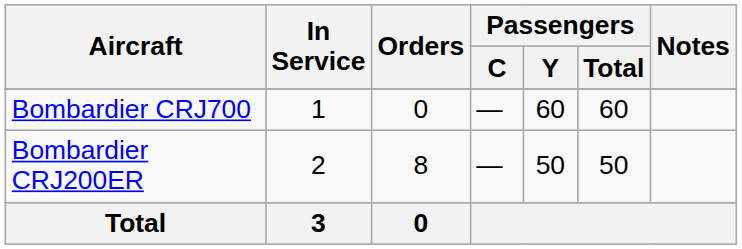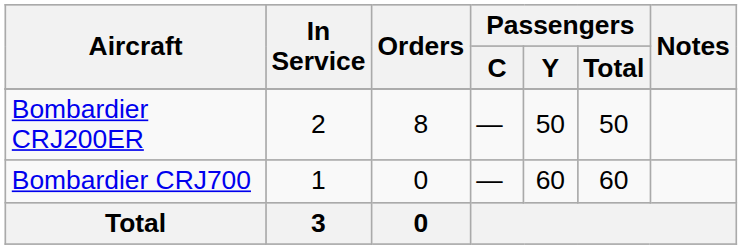 <table class="wikitable" style="margin:1em auto; border-collapse:collapse">
 <tr>
 <th rowspan="2" style="width:150px;">Aircraft</th>
 <th rowspan="2" style="width:50px;">In Service</th>
 <th rowspan="2" style="width:50px;">Orders</th>
 <th colspan="3">Passengers</th>
 <th rowspan="2">Notes</th>
 </tr>
 <tr>
 <th style="width:25px;"><abbr>C</abbr></th>
 <th style="width:25px;"><abbr>Y</abbr></th>
 <th style="width:25px;">Total</th>
 </tr>
 <tr>
 </tr>
 <tr>
+<td><a href='#'>Bombardier CRJ200ER</a></td>
+<td align="center">2</td>
+<td align="center">8</td>
+<td>—</td>
+<td align="center">50</td>
+<td align="center">50</td>
+<td></td>
+</tr>
+<tr>
 <td><a href='#'>Bombardier CRJ700</a></td>
 <td align="center">1</td>
 <td align="center">0</td>
 <td>—</td>
 <td align="center">60</td>
 <td align="center">60</td>
 <td></td>
 </tr>
 <tr>
-<td><a href='#'>Bombardier CRJ200ER</a></td>
-<td align="center">2</td>
-<td align="center">8</td>
-<td>—</td>
-<td align="center">50</td>
-<td align="center">50</td>
-<td></td>
-</tr>
-<tr>
 <th>Total</th>
 <th>3</th>
 <th>0</th>
 <th colspan="4"></th>
 </tr>
 </table>
